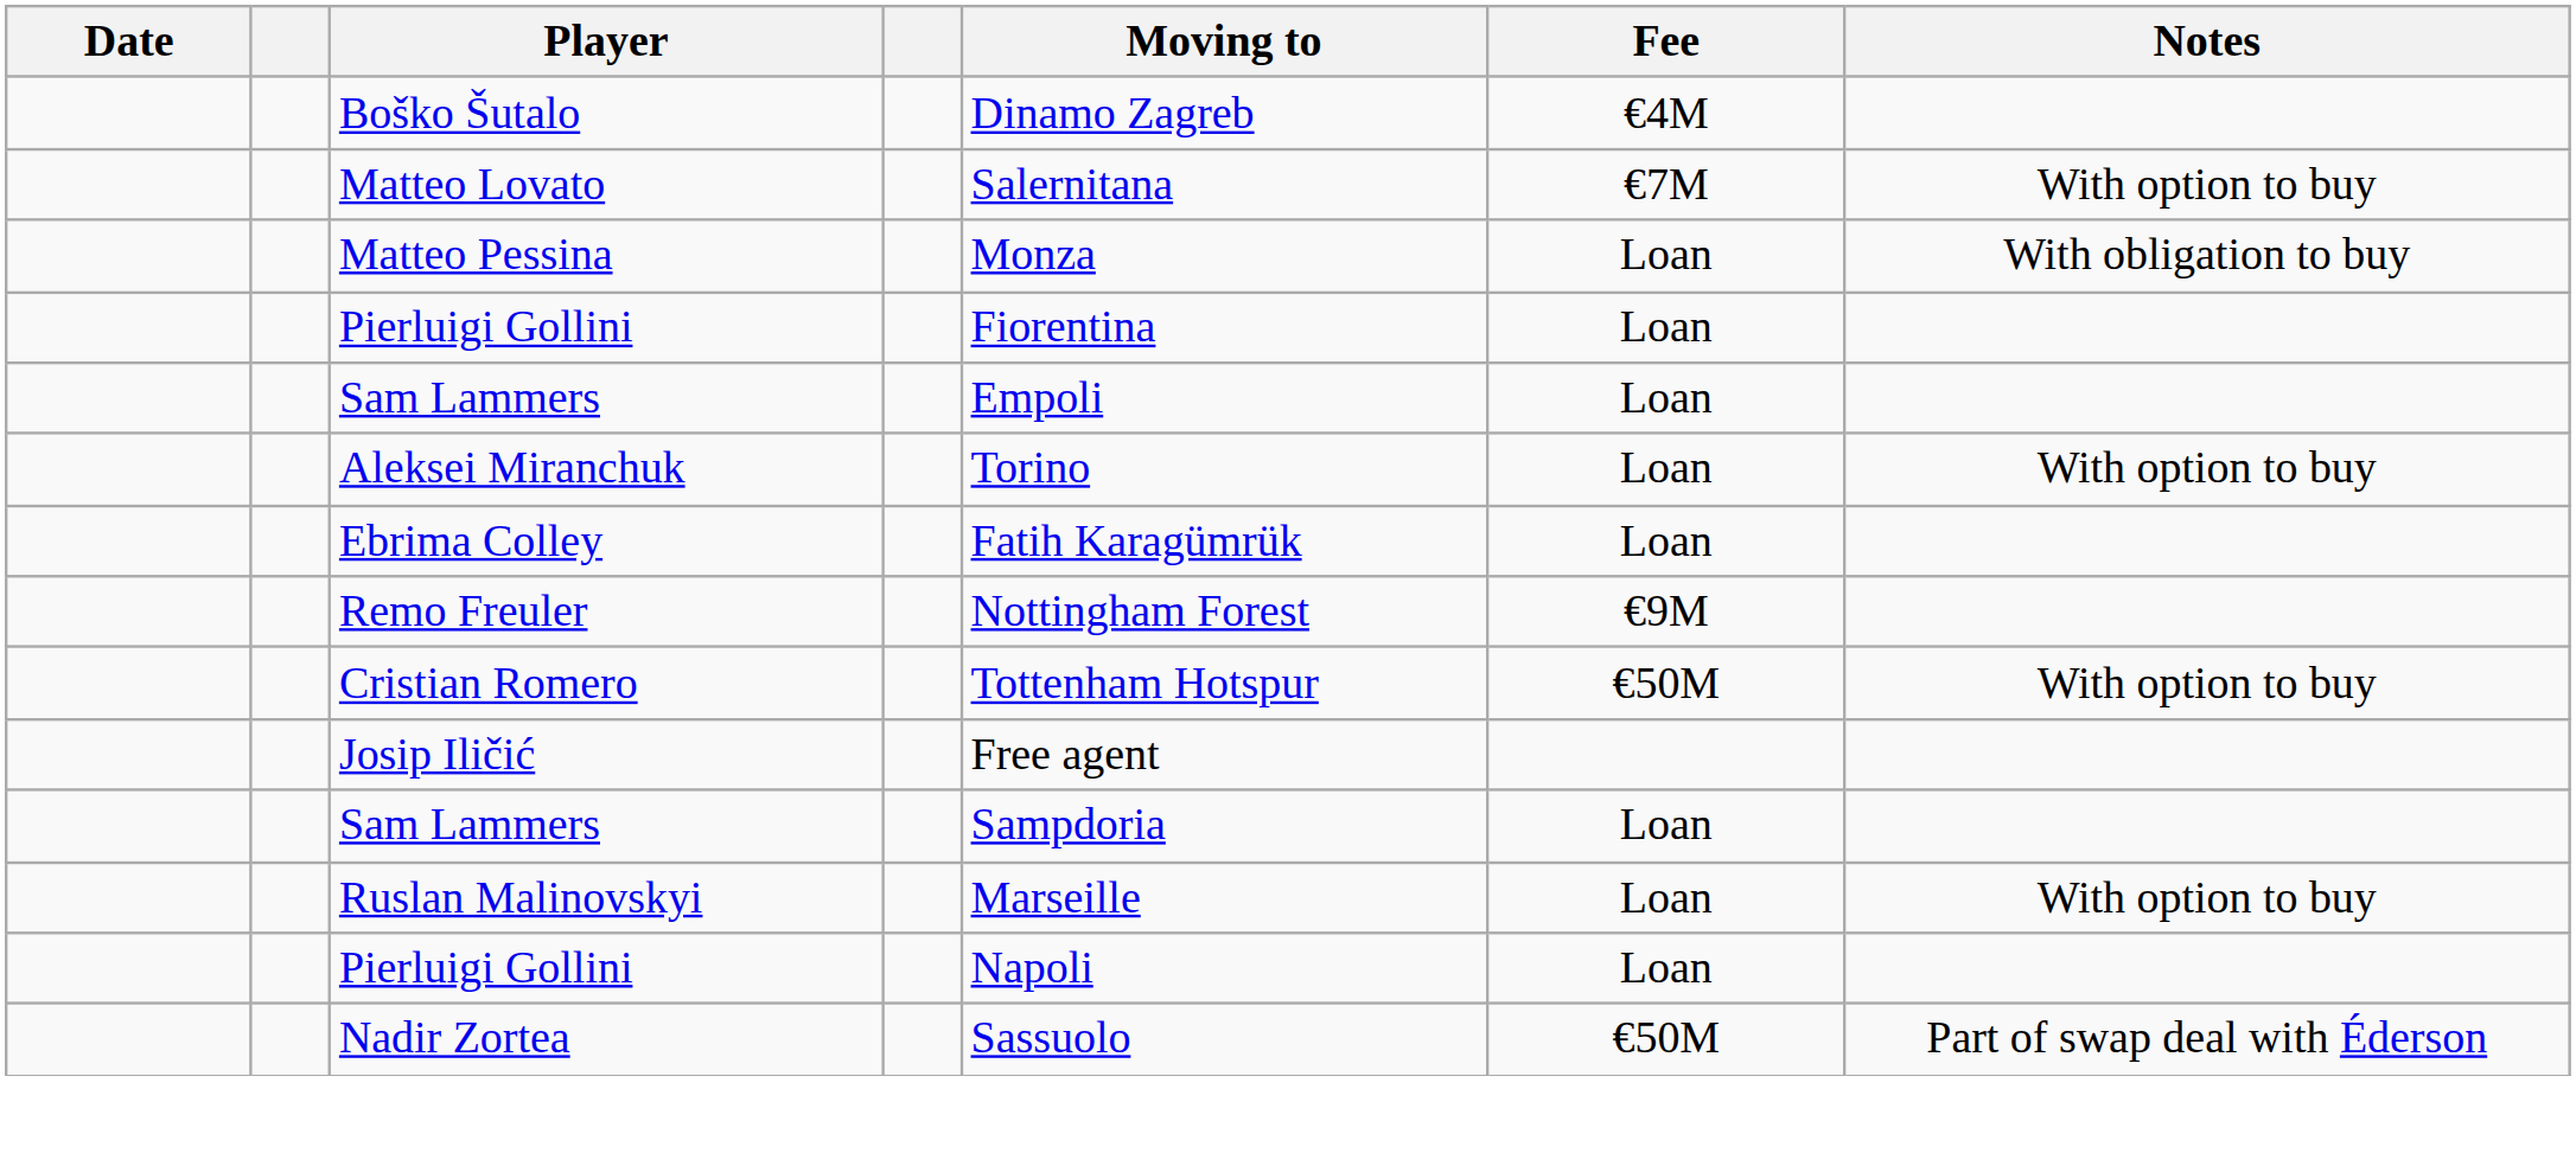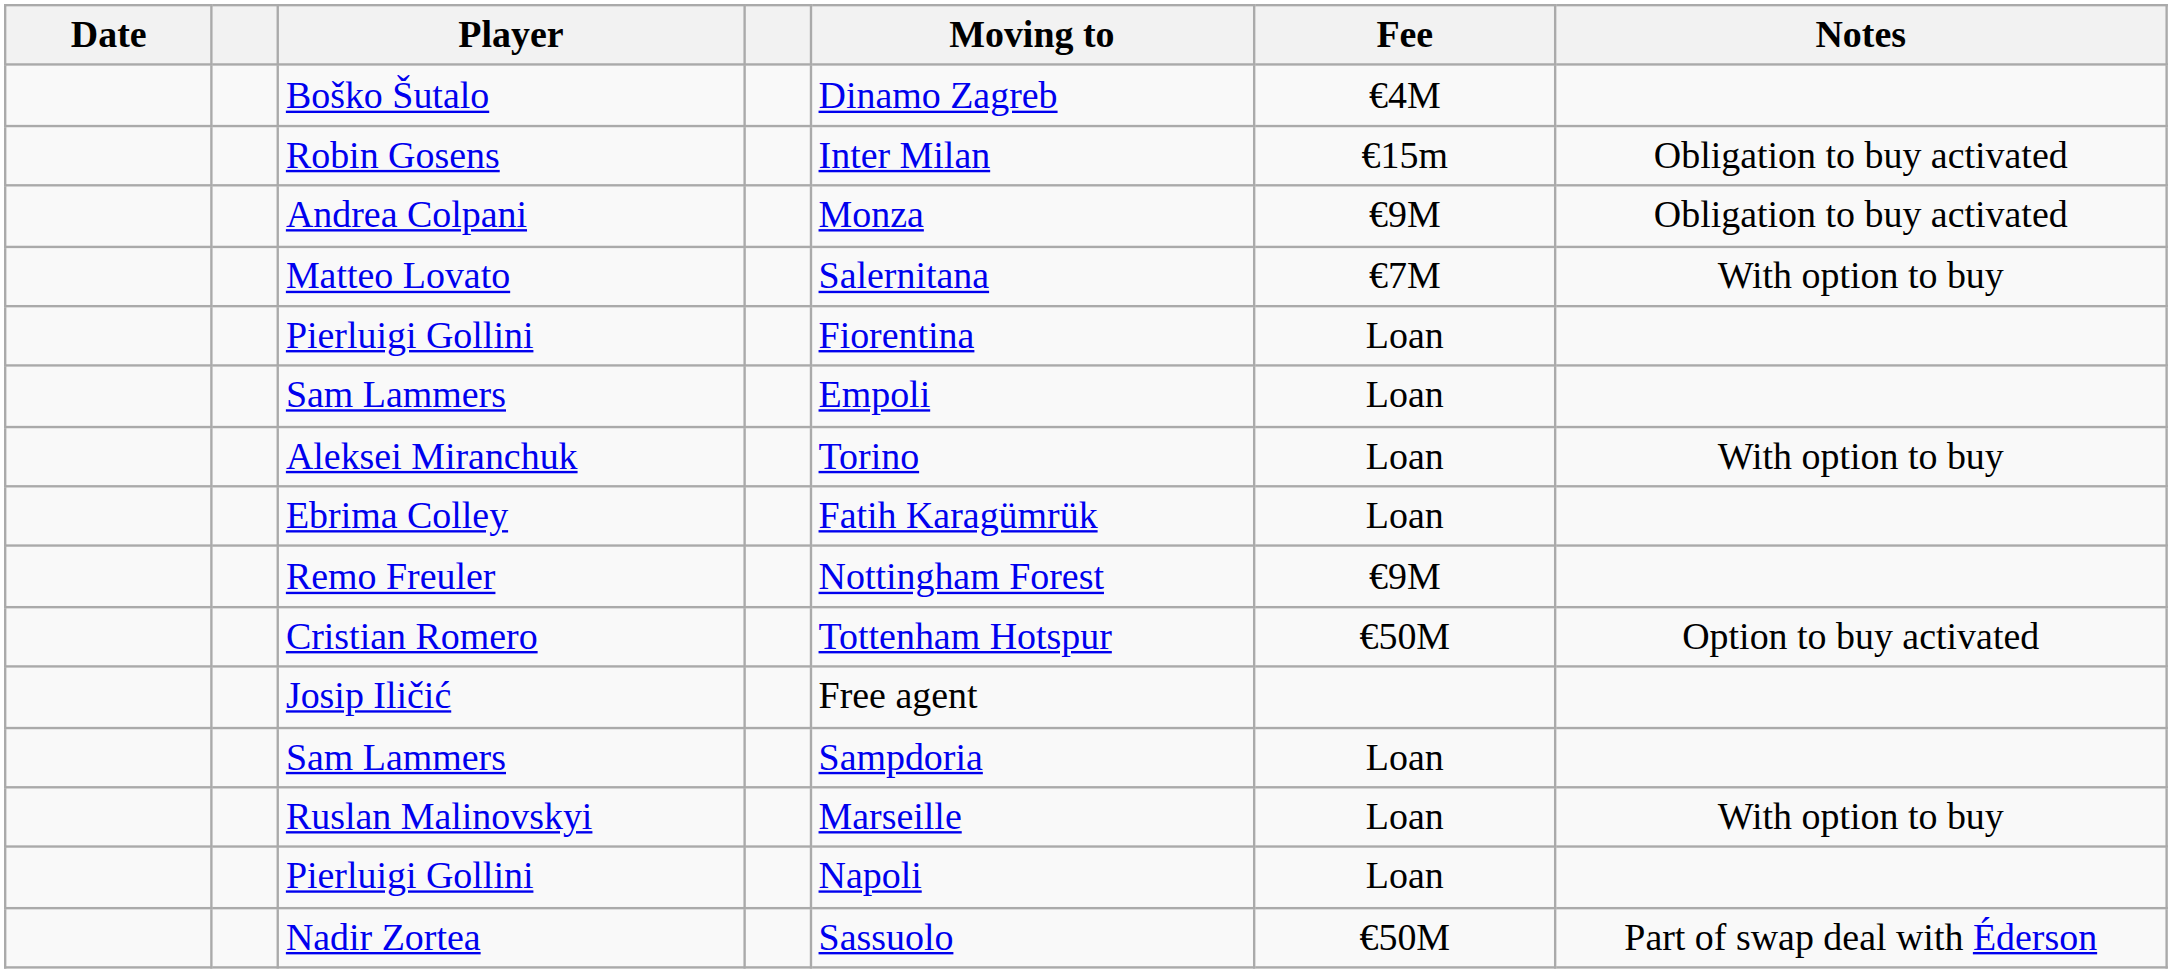 <table class="wikitable sortable">
 <tr>
 <th style="width:80px;">Date</th>
 <th style="width:20px;"></th>
 <th style="width:190px;">Player</th>
 <th style="width:20px;"></th>
 <th style="width:180px;">Moving to</th>
 <th style="width:120px;" class="unsortable">Fee</th>
 <th style="width:250px;" class="unsortable">Notes</th>
 </tr>
 <tr>
 <td></td>
 <td align="center"></td>
 <td> <a href='#'>Boško Šutalo</a></td>
 <td align="center"></td>
 <td> <a href='#'>Dinamo Zagreb</a></td>
 <td align="center">€4M</td>
 <td align="center"></td>
 </tr>
 <tr>
 <td></td>
 <td align="center"></td>
+<td> <a href='#'>Robin Gosens</a></td>
+<td align="center"></td>
+<td> <a href='#'>Inter Milan</a></td>
+<td align="center">€15m</td>
+<td align="center">Obligation to buy activated</td>
+</tr>
+<tr>
+<td></td>
+<td align="center"></td>
+<td> <a href='#'>Andrea Colpani</a></td>
+<td align="center"></td>
+<td> <a href='#'>Monza</a></td>
+<td align="center">€9M</td>
+<td align="center">Obligation to buy activated</td>
+</tr>
+<tr>
+<td></td>
+<td align="center"></td>
 <td> <a href='#'>Matteo Lovato</a></td>
 <td align="center"></td>
 <td> <a href='#'>Salernitana</a></td>
 <td align="center">€7M</td>
 <td align="center">With option to buy</td>
-</tr>
-<tr>
-<td></td>
-<td align="center"></td>
-<td> <a href='#'>Matteo Pessina</a></td>
-<td align="center"></td>
-<td> <a href='#'>Monza</a></td>
-<td align="center">Loan</td>
-<td align="center">With obligation to buy</td>
 </tr>
 <tr>
 <td></td>
 <td align="center"></td>
 <td> <a href='#'>Pierluigi Gollini</a></td>
 <td align="center"></td>
 <td> <a href='#'>Fiorentina</a></td>
 <td align="center">Loan</td>
 <td align="center"></td>
 </tr>
 <tr>
 <td></td>
 <td align="center"></td>
 <td> <a href='#'>Sam Lammers</a></td>
 <td align="center"></td>
 <td> <a href='#'>Empoli</a></td>
 <td align="center">Loan</td>
 <td align="center"></td>
 </tr>
 <tr>
 <td></td>
 <td align="center"></td>
 <td> <a href='#'>Aleksei Miranchuk</a></td>
 <td align="center"></td>
 <td> <a href='#'>Torino</a></td>
 <td align="center">Loan</td>
 <td align="center">With option to buy</td>
 </tr>
 <tr>
 <td></td>
 <td align="center"></td>
 <td> <a href='#'>Ebrima Colley</a></td>
 <td align="center"></td>
 <td> <a href='#'>Fatih Karagümrük</a></td>
 <td align="center">Loan</td>
 <td align="center"></td>
 </tr>
 <tr>
 <td></td>
 <td align="center"></td>
 <td> <a href='#'>Remo Freuler</a></td>
 <td align="center"></td>
 <td> <a href='#'>Nottingham Forest</a></td>
 <td align="center">€9M</td>
 <td align="center"></td>
 </tr>
 <tr>
 <td></td>
 <td align="center"></td>
 <td> <a href='#'>Cristian Romero</a></td>
 <td align="center"></td>
 <td> <a href='#'>Tottenham Hotspur</a></td>
 <td align="center">€50M</td>
-<td align="center">With option to buy</td>
+<td align="center">Option to buy activated</td>
 </tr>
 <tr>
 <td></td>
 <td align="center"></td>
 <td> <a href='#'>Josip Iličić</a></td>
 <td align="center"></td>
 <td>Free agent</td>
 <td align="center"></td>
 <td align="center"></td>
 </tr>
 <tr>
 <td></td>
 <td align="center"></td>
 <td> <a href='#'>Sam Lammers</a></td>
 <td align="center"></td>
 <td> <a href='#'>Sampdoria</a></td>
 <td align="center">Loan</td>
 <td align="center"></td>
 </tr>
 <tr>
 <td></td>
 <td align="center"></td>
 <td> <a href='#'>Ruslan Malinovskyi</a></td>
 <td align="center"></td>
 <td> <a href='#'>Marseille</a></td>
 <td align="center">Loan</td>
 <td align="center">With option to buy</td>
 </tr>
 <tr>
 <td></td>
 <td align="center"></td>
 <td> <a href='#'>Pierluigi Gollini</a></td>
 <td align="center"></td>
 <td> <a href='#'>Napoli</a></td>
 <td align="center">Loan</td>
 <td align="center"></td>
 </tr>
 <tr>
 <td></td>
 <td align="center"></td>
 <td> <a href='#'>Nadir Zortea</a></td>
 <td align="center"></td>
 <td> <a href='#'>Sassuolo</a></td>
 <td align="center">€50M</td>
 <td align="center">Part of swap deal with <a href='#'>Éderson</a></td>
 </tr>
 </table>
